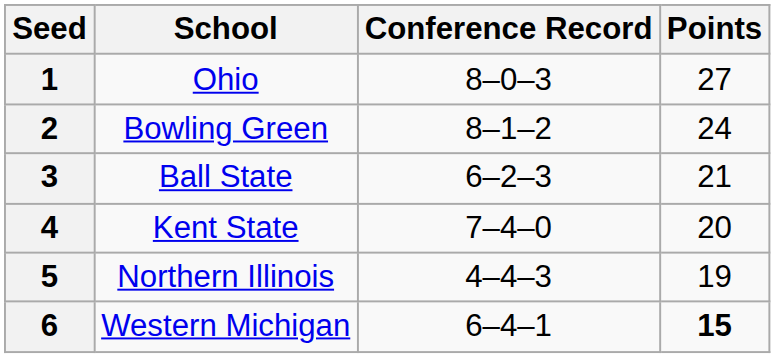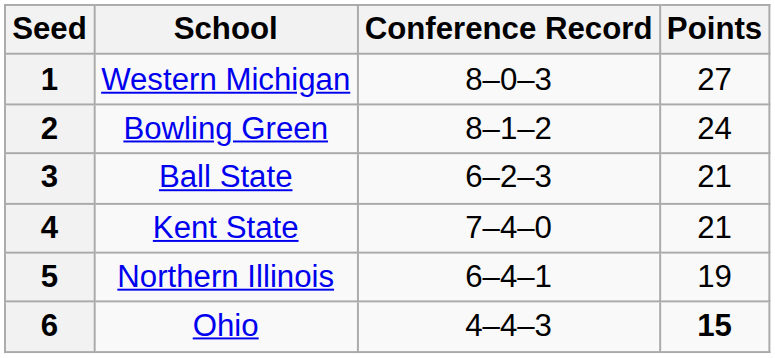 <table class="wikitable" style="text-align:center">
 <tr>
 <th>Seed</th>
 <th>School</th>
 <th>Conference Record</th>
 <th>Points</th>
 </tr>
 <tr>
 <th>1</th>
-<td><a href='#'>Ohio</a></td>
+<td><a href='#'>Western Michigan</a></td>
 <td>8–0–3</td>
 <td>27</td>
 </tr>
 <tr>
 <th>2</th>
 <td><a href='#'>Bowling Green</a></td>
 <td>8–1–2</td>
 <td>24</td>
 </tr>
 <tr>
 <th>3</th>
 <td><a href='#'>Ball State</a></td>
 <td>6–2–3</td>
 <td>21</td>
 </tr>
 <tr>
 <th>4</th>
 <td><a href='#'>Kent State</a></td>
 <td>7–4–0</td>
-<td>20</td>
+<td>21</td>
 </tr>
 <tr>
 <th>5</th>
 <td><a href='#'>Northern Illinois</a></td>
-<td>4–4–3</td>
+<td>6–4–1</td>
 <td>19</td>
 </tr>
 <tr>
 <th>6</th>
-<td><a href='#'>Western Michigan</a></td>
-<td>6–4–1</td>
+<td><a href='#'>Ohio</a></td>
+<td>4–4–3</td>
 <td><strong>15</strong></td>
 </tr>
 </table>
